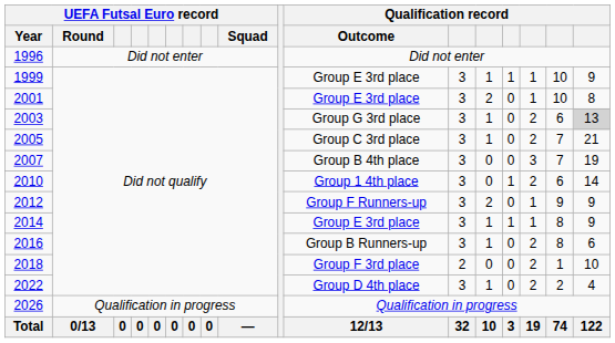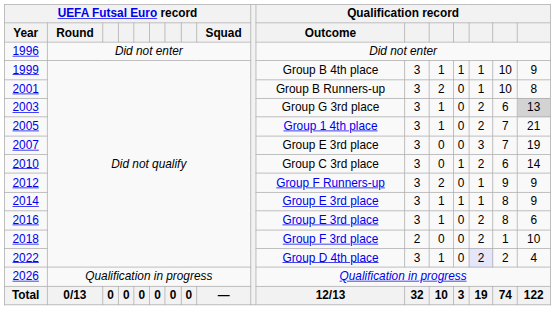 <table class="wikitable" style="text-align: center;">
 <tr>
 <th colspan=9><a href='#'>UEFA Futsal Euro</a> record</th>
 <th width=1% rowspan=17></th>
 <th colspan=7>Qualification record</th>
 </tr>
 <tr>
 <th>Year</th>
 <th>Round</th>
 <th></th>
 <th></th>
 <th></th>
 <th></th>
 <th></th>
 <th></th>
 <th>Squad</th>
 <th>Outcome</th>
 <th></th>
 <th></th>
 <th></th>
 <th></th>
 <th></th>
 <th></th>
 </tr>
 <tr>
 <td> <a href='#'>1996</a></td>
 <td colspan=8><em>Did not enter</em></td>
 <td colspan=7><em>Did not enter</em></td>
 </tr>
 <tr>
 <td> <a href='#'>1999</a></td>
 <td colspan=8 rowspan=11><em>Did not qualify</em></td>
-<td>Group E 3rd place</td>
+<td>Group B 4th place</td>
 <td>3</td>
 <td>1</td>
 <td>1</td>
 <td>1</td>
 <td>10</td>
 <td>9</td>
 </tr>
 <tr>
 <td> <a href='#'>2001</a></td>
-<td><a href='#'>Group E 3rd place</a></td>
+<td>Group B Runners-up</td>
 <td>3</td>
 <td>2</td>
 <td>0</td>
 <td>1</td>
 <td>10</td>
 <td>8</td>
 </tr>
 <tr>
 <td> <a href='#'>2003</a></td>
 <td>Group G 3rd place</td>
 <td>3</td>
 <td>1</td>
 <td>0</td>
 <td>2</td>
 <td>6</td>
 <td style="background: lightgrey;">13</td>
 </tr>
 <tr>
 <td> <a href='#'>2005</a></td>
-<td>Group C 3rd place</td>
+<td><a href='#'>Group 1 4th place</a></td>
 <td>3</td>
 <td>1</td>
 <td>0</td>
 <td>2</td>
 <td>7</td>
 <td>21</td>
 </tr>
 <tr>
 <td> <a href='#'>2007</a></td>
-<td>Group B 4th place</td>
+<td>Group E 3rd place</td>
 <td>3</td>
 <td>0</td>
 <td>0</td>
 <td>3</td>
 <td>7</td>
 <td>19</td>
 </tr>
 <tr>
 <td> <a href='#'>2010</a></td>
-<td><a href='#'>Group 1 4th place</a></td>
+<td>Group C 3rd place</td>
 <td>3</td>
 <td>0</td>
 <td>1</td>
 <td>2</td>
 <td>6</td>
 <td>14</td>
 </tr>
 <tr>
 <td> <a href='#'>2012</a></td>
 <td><a href='#'>Group F Runners-up</a></td>
 <td>3</td>
 <td>2</td>
 <td>0</td>
 <td>1</td>
 <td>9</td>
 <td>9</td>
 </tr>
 <tr>
 <td> <a href='#'>2014</a></td>
 <td><a href='#'>Group E 3rd place</a></td>
 <td>3</td>
 <td>1</td>
 <td>1</td>
 <td>1</td>
 <td>8</td>
 <td>9</td>
 </tr>
 <tr>
 <td> <a href='#'>2016</a></td>
-<td>Group B Runners-up</td>
+<td><a href='#'>Group E 3rd place</a></td>
 <td>3</td>
 <td>1</td>
 <td>0</td>
 <td>2</td>
 <td>8</td>
 <td>6</td>
 </tr>
 <tr>
 <td> <a href='#'>2018</a></td>
 <td><a href='#'>Group F 3rd place</a></td>
 <td>2</td>
 <td>0</td>
 <td>0</td>
 <td>2</td>
 <td>1</td>
 <td>10</td>
 </tr>
 <tr>
 <td> <a href='#'>2022</a></td>
 <td><a href='#'>Group D 4th place</a></td>
 <td>3</td>
 <td>1</td>
 <td>0</td>
-<td>2</td>
+<td style="background: lavender;">2</td>
 <td>2</td>
 <td>4</td>
 </tr>
 <tr>
 <td> <a href='#'>2026</a></td>
 <td colspan=8><em>Qualification in progress</em></td>
 <td colspan=7><em><a href='#'>Qualification in progress</a></em></td>
 </tr>
 <tr>
 <th><strong>Total</strong></th>
 <th>0/13</th>
 <th>0</th>
 <th>0</th>
 <th>0</th>
 <th>0</th>
 <th>0</th>
 <th>0</th>
 <th>—</th>
 <th>12/13</th>
 <th>32</th>
 <th>10</th>
 <th>3</th>
 <th>19</th>
 <th>74</th>
 <th>122</th>
 </tr>
 </table>
